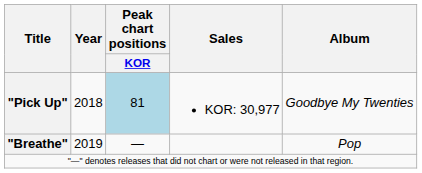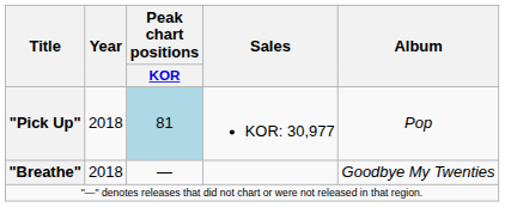 <table class="wikitable plainrowheaders" style="text-align:center;">
 <tr>
 <th scope="col" scope="col" rowspan="2">Title</th>
 <th scope="col" scope="col" rowspan="2">Year</th>
 <th scope="col" scope="col" colspan="1">Peak chart positions</th>
 <th scope="col" scope="col" rowspan="2">Sales</th>
 <th scope="col" scope="col" rowspan="2">Album</th>
 </tr>
 <tr>
 <th scope="col" style="width:3em;font-size:90%;"><a href='#'>KOR</a><br></th>
 </tr>
 <tr>
 <th scope=row>"Pick Up" </th>
 <td>2018</td>
 <td style="background: lightblue;">81</td>
 <td><br><ul><li>KOR: 30,977</li></ul></td>
-<td><em>Goodbye My Twenties</em></td>
+<td><em>Pop</em></td>
 </tr>
 <tr>
 <th scope=row>"Breathe" </th>
-<td>2019</td>
+<td>2018</td>
 <td>—</td>
 <td></td>
-<td><em>Pop</em></td>
+<td><em>Goodbye My Twenties</em></td>
 </tr>
 <tr>
 <td colspan="6" style="font-size:8pt;">"—" denotes releases that did not chart or were not released in that region.</td>
 </tr>
 </table>
